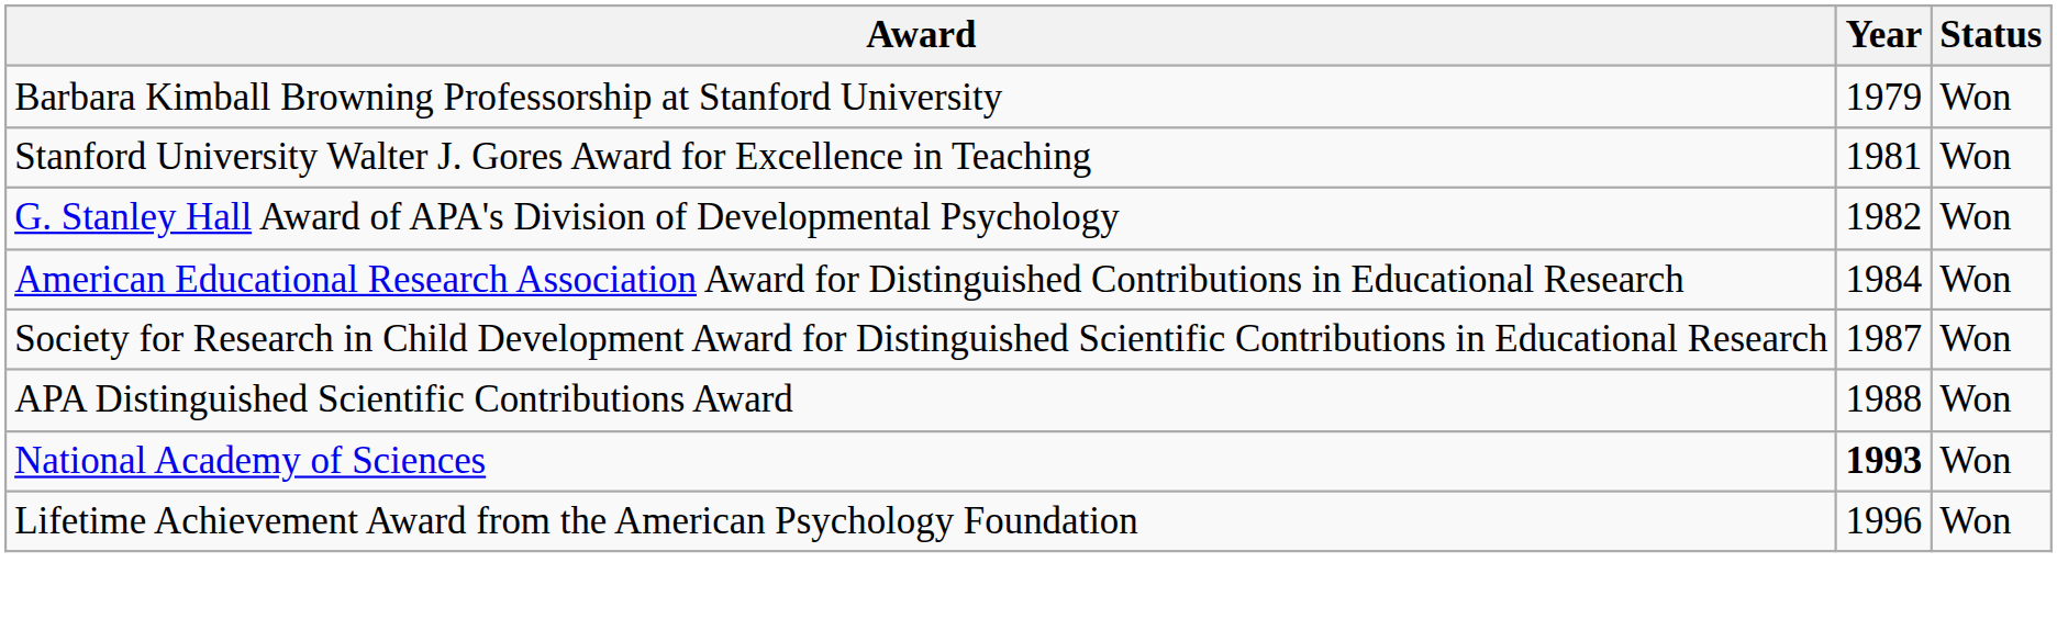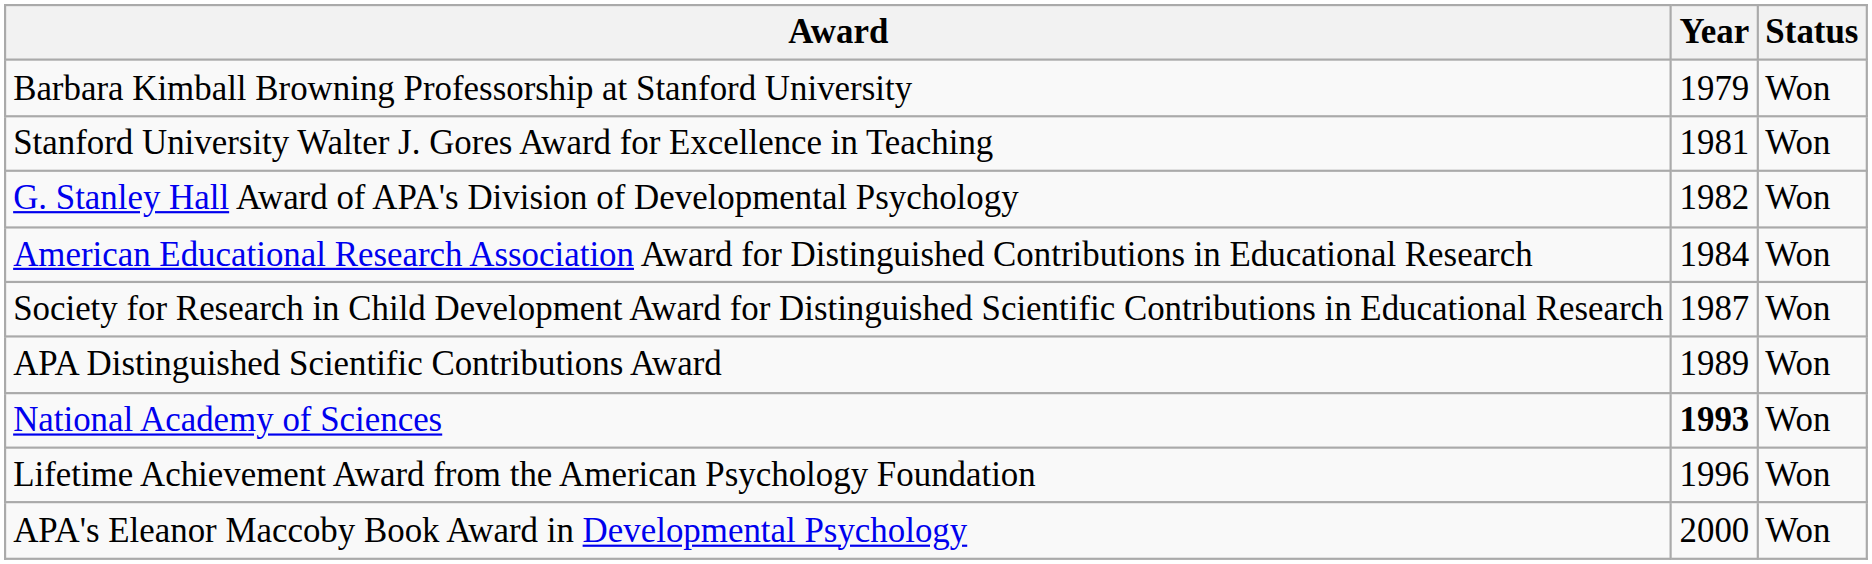 <table class="wikitable">
 <tr>
 <th>Award</th>
 <th>Year</th>
 <th>Status</th>
 </tr>
 <tr>
 <td>Barbara Kimball Browning Professorship at Stanford University</td>
 <td>1979</td>
 <td>Won</td>
 </tr>
 <tr>
 <td>Stanford University Walter J. Gores Award for Excellence in Teaching</td>
 <td>1981</td>
 <td>Won</td>
 </tr>
 <tr>
 <td><a href='#'>G. Stanley Hall</a> Award of APA's Division of Developmental Psychology</td>
 <td>1982</td>
 <td>Won</td>
 </tr>
 <tr>
 <td><a href='#'>American Educational Research Association</a> Award for Distinguished Contributions in Educational Research</td>
 <td>1984</td>
 <td>Won</td>
 </tr>
 <tr>
 <td>Society for Research in Child Development Award for Distinguished Scientific Contributions in Educational Research</td>
 <td>1987</td>
 <td>Won</td>
 </tr>
 <tr>
 <td>APA Distinguished Scientific Contributions Award</td>
-<td>1988</td>
+<td>1989</td>
 <td>Won</td>
 </tr>
 <tr>
 <td><a href='#'>National Academy of Sciences</a></td>
 <td><strong>1993</strong></td>
 <td>Won</td>
 </tr>
 <tr>
 <td>Lifetime Achievement Award from the American Psychology Foundation</td>
 <td>1996</td>
 <td>Won</td>
 </tr>
+<tr>
+<td>APA's Eleanor Maccoby Book Award in <a href='#'>Developmental Psychology</a></td>
+<td>2000</td>
+<td>Won</td>
+</tr>
 </table>
